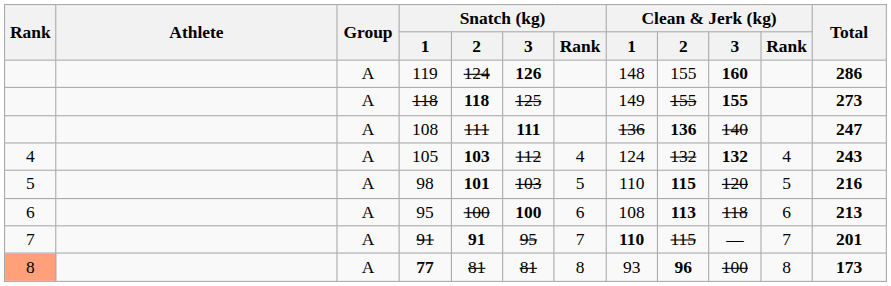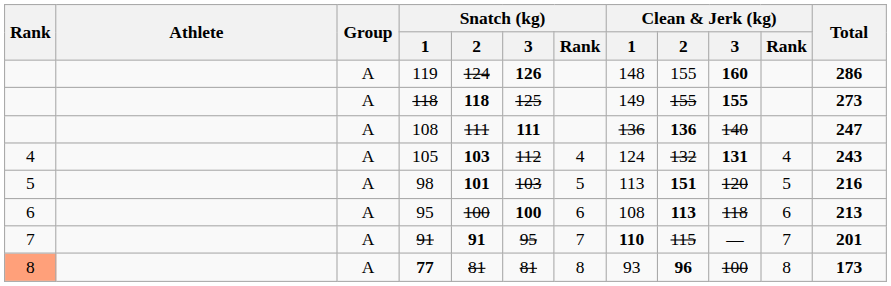 <table class = "wikitable" style="text-align:center;">
 <tr>
 <th rowspan=2 width=40>Rank</th>
 <th rowspan=2 width=250>Athlete</th>
 <th rowspan=2 width=50>Group</th>
 <th colspan=4>Snatch (kg)</th>
 <th colspan=4>Clean & Jerk (kg)</th>
 <th rowspan=2 width=60>Total</th>
 </tr>
 <tr>
 <th width=40>1</th>
 <th width=40>2</th>
 <th width=40>3</th>
 <th width=40>Rank</th>
 <th width=40>1</th>
 <th width=40>2</th>
 <th width=40>3</th>
 <th width=40>Rank</th>
 </tr>
 <tr>
 <td></td>
 <td align=left></td>
 <td>A</td>
 <td>119</td>
 <td><s>124</s></td>
 <td><strong>126</strong></td>
 <td></td>
 <td>148</td>
 <td>155</td>
 <td><strong>160</strong></td>
 <td></td>
 <td><strong>286</strong></td>
 </tr>
 <tr>
 <td></td>
 <td align=left></td>
 <td>A</td>
 <td><s>118</s></td>
 <td><strong>118</strong></td>
 <td><s>125</s></td>
 <td></td>
 <td>149</td>
 <td><s>155</s></td>
 <td><strong>155</strong></td>
 <td></td>
 <td><strong>273</strong></td>
 </tr>
 <tr>
 <td></td>
 <td align=left></td>
 <td>A</td>
 <td>108</td>
 <td><s>111</s></td>
 <td><strong>111</strong></td>
 <td></td>
 <td><s>136</s></td>
 <td><strong>136</strong></td>
 <td><s>140</s></td>
 <td></td>
 <td><strong>247</strong></td>
 </tr>
 <tr>
 <td>4</td>
 <td align=left></td>
 <td>A</td>
 <td>105</td>
 <td><strong>103</strong></td>
 <td><s>112</s></td>
 <td>4</td>
 <td>124</td>
 <td><s>132</s></td>
-<td><strong>132</strong></td>
+<td><strong>131</strong></td>
 <td>4</td>
 <td><strong>243</strong></td>
 </tr>
 <tr>
 <td>5</td>
 <td align=left></td>
 <td>A</td>
 <td>98</td>
 <td><strong>101</strong></td>
 <td><s>103</s></td>
 <td>5</td>
-<td>110</td>
-<td><strong>115</strong></td>
+<td>113</td>
+<td><strong>151</strong></td>
 <td><s>120</s></td>
 <td>5</td>
 <td><strong>216</strong></td>
 </tr>
 <tr>
 <td>6</td>
 <td align=left></td>
 <td>A</td>
 <td>95</td>
 <td><s>100</s></td>
 <td><strong>100</strong></td>
 <td>6</td>
 <td>108</td>
 <td><strong>113</strong></td>
 <td><s>118</s></td>
 <td>6</td>
 <td><strong>213</strong></td>
 </tr>
 <tr>
 <td>7</td>
 <td align=left></td>
 <td>A</td>
 <td><s>91</s></td>
 <td><strong>91</strong></td>
 <td><s>95</s></td>
 <td>7</td>
 <td><strong>110</strong></td>
 <td><s>115</s></td>
 <td>—</td>
 <td>7</td>
 <td><strong>201</strong></td>
 </tr>
 <tr>
 <td style="background: lightsalmon;">8</td>
 <td align=left></td>
 <td>A</td>
 <td><strong>77</strong></td>
 <td><s>81</s></td>
 <td><s>81</s></td>
 <td>8</td>
 <td>93</td>
 <td><strong>96</strong></td>
 <td><s>100</s></td>
 <td>8</td>
 <td><strong>173</strong></td>
 </tr>
 </table>
